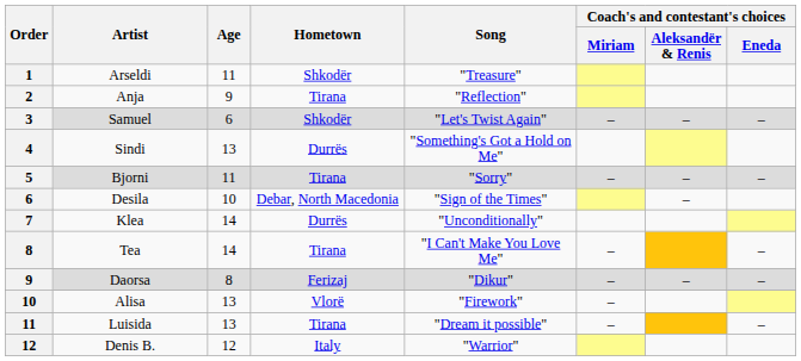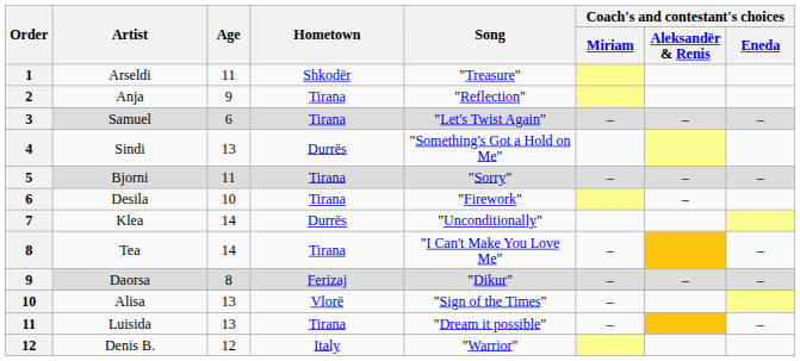 <table class="wikitable" style="text-align:center; line-height:17px; width:100%;">
 <tr>
 <th scope="col" rowspan=2 width="04%">Order</th>
 <th scope="col" rowspan=2 width="18%">Artist</th>
 <th scope="col" rowspan=2 width="05%">Age</th>
 <th scope="col" rowspan=2 width="18%">Hometown</th>
 <th scope="col" rowspan=2 width="20%">Song</th>
 <th scope="col" colspan=3 width="24%">Coach's and contestant's choices</th>
 </tr>
 <tr>
 <th width="08%"><a href='#'>Miriam</a></th>
 <th width="08%"><a href='#'>Aleksandër</a> & <a href='#'>Renis</a></th>
 <th width="08%"><a href='#'>Eneda</a></th>
 </tr>
 <tr>
 <th>1</th>
 <td>Arseldi</td>
 <td>11</td>
 <td><a href='#'>Shkodër</a></td>
 <td>"<a href='#'>Treasure</a>"</td>
 <td style="background: #fdfc8f;"><strong></strong></td>
 <td><strong></strong></td>
 <td><strong></strong></td>
 </tr>
 <tr>
 <th>2</th>
 <td>Anja</td>
 <td>9</td>
 <td><a href='#'>Tirana</a></td>
 <td>"<a href='#'>Reflection</a>"</td>
 <td style="background: #fdfc8f;"><strong></strong></td>
 <td><strong></strong></td>
 <td><strong></strong></td>
 </tr>
 <tr style="background: #DCDCDC;" |>
 <th>3</th>
 <td>Samuel</td>
 <td>6</td>
-<td><a href='#'>Shkodër</a></td>
+<td><a href='#'>Tirana</a></td>
 <td>"<a href='#'>Let's Twist Again</a>"</td>
 <td>–</td>
 <td>–</td>
 <td>–</td>
 </tr>
 <tr>
 <th>4</th>
 <td>Sindi</td>
 <td>13</td>
 <td><a href='#'>Durrës</a></td>
 <td>"<a href='#'>Something's Got a Hold on Me</a>"</td>
 <td><strong></strong></td>
 <td style="background: #fdfc8f;"><strong></strong></td>
 <td><strong></strong></td>
 </tr>
 <tr style="background: #DCDCDC;" |>
 <th>5</th>
 <td>Bjorni</td>
 <td>11</td>
 <td><a href='#'>Tirana</a></td>
 <td>"<a href='#'>Sorry</a>"</td>
 <td>–</td>
 <td>–</td>
 <td>–</td>
 </tr>
 <tr>
 <th>6</th>
 <td>Desila</td>
 <td>10</td>
-<td><a href='#'>Debar</a>, <a href='#'>North Macedonia</a></td>
-<td>"<a href='#'>Sign of the Times</a>"</td>
+<td><a href='#'>Tirana</a></td>
+<td>"<a href='#'>Firework</a>"</td>
 <td style="background: #fdfc8f;"><strong></strong></td>
 <td>–</td>
 <td><strong></strong></td>
 </tr>
 <tr>
 <th>7</th>
 <td>Klea</td>
 <td>14</td>
 <td><a href='#'>Durrës</a></td>
 <td>"<a href='#'>Unconditionally</a>"</td>
 <td><strong></strong></td>
 <td><strong></strong></td>
 <td style="background: #fdfc8f;"><strong></strong></td>
 </tr>
 <tr>
 <th>8</th>
 <td>Tea</td>
 <td>14</td>
 <td><a href='#'>Tirana</a></td>
 <td>"<a href='#'>I Can't Make You Love Me</a>"</td>
 <td>–</td>
 <td style="background: #ffc40c;"><strong></strong></td>
 <td>–</td>
 </tr>
 <tr style="background: #DCDCDC;" |>
 <th>9</th>
 <td>Daorsa</td>
 <td>8</td>
 <td><a href='#'>Ferizaj</a></td>
 <td>"<a href='#'>Dikur</a>"</td>
 <td>–</td>
 <td>–</td>
 <td>–</td>
 </tr>
 <tr>
 <th>10</th>
 <td>Alisa</td>
 <td>13</td>
 <td><a href='#'>Vlorë</a></td>
-<td>"<a href='#'>Firework</a>"</td>
+<td>"<a href='#'>Sign of the Times</a>"</td>
 <td>–</td>
 <td><strong></strong></td>
 <td style="background: #fdfc8f;"><strong></strong></td>
 </tr>
 <tr>
 <th>11</th>
 <td>Luisida</td>
 <td>13</td>
 <td><a href='#'>Tirana</a></td>
 <td>"<a href='#'>Dream it possible</a>"</td>
 <td>–</td>
 <td style="background: #ffc40c;"><strong></strong></td>
 <td>–</td>
 </tr>
 <tr>
 <th>12</th>
 <td>Denis B.</td>
 <td>12</td>
 <td><a href='#'>Italy</a></td>
 <td>"<a href='#'>Warrior</a>"</td>
 <td style="background: #fdfc8f;"><strong></strong></td>
 <td><strong></strong></td>
 <td><strong></strong></td>
 </tr>
 </table>
